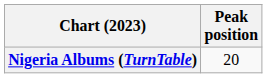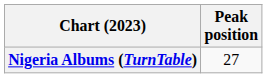 <table class="wikitable plainrowheaders" style="text-align:center">
 <tr>
 <th scope="col">Chart (2023)</th>
 <th scope="col">Peak<br>position</th>
 </tr>
 <tr>
 <th scope="row"><a href='#'>Nigeria Albums</a> (<em><a href='#'>TurnTable</a></em>)</th>
-<td>20</td>
+<td>27</td>
 </tr>
 </table>
